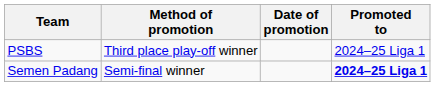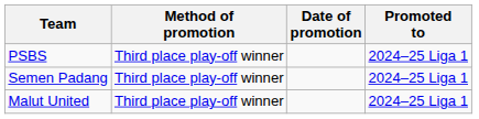 <table class="wikitable sortable" style="text-align: left;">
 <tr>
 <th>Team</th>
 <th>Method of <br> promotion</th>
 <th>Date of <br> promotion</th>
 <th>Promoted <br> to<br></th>
 </tr>
 <tr>
 <td><a href='#'>PSBS</a></td>
 <td {{Sort><a href='#'>Third place play-off</a> winner</td>
 <td></td>
 <td><a href='#'>2024–25 Liga 1</a></td>
 </tr>
 <tr>
 <td><a href='#'>Semen Padang</a></td>
-<td {{Sort><a href='#'>Semi-final</a> winner</td>
+<td {{Sort><a href='#'>Third place play-off</a> winner</td>
 <td></td>
-<td><strong><a href='#'>2024–25 Liga 1</a></strong></td>
+<td><a href='#'>2024–25 Liga 1</a></td>
+</tr>
+<tr>
+<td><a href='#'>Malut United</a></td>
+<td {{Sort><a href='#'>Third place play-off</a> winner</td>
+<td></td>
+<td><a href='#'>2024–25 Liga 1</a></td>
 </tr>
 </table>
